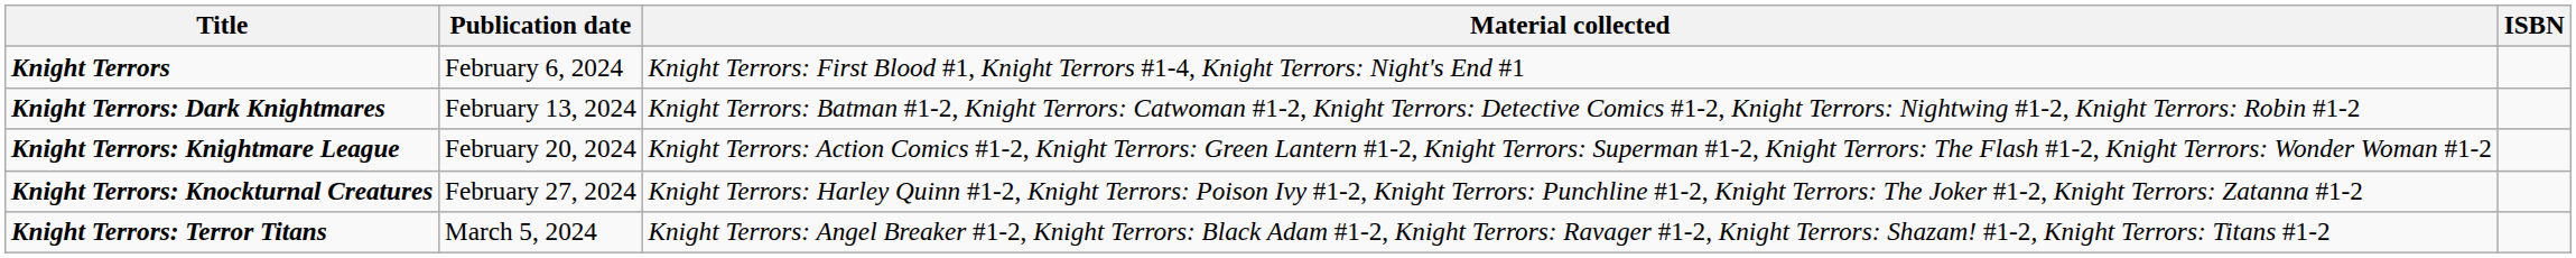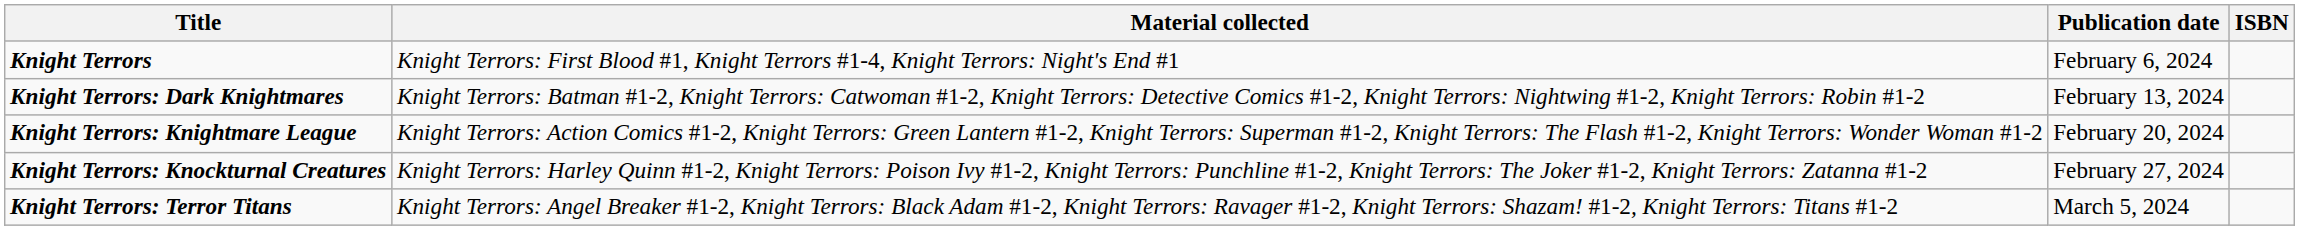 <table class="wikitable">
 <tr>
 <th>Title</th>
+<th>Material collected</th>
 <th>Publication date</th>
-<th>Material collected</th>
 <th>ISBN</th>
 </tr>
 <tr>
 <td><strong><em>Knight Terrors</em></strong></td>
+<td><em>Knight Terrors: First Blood</em> #1, <em>Knight Terrors</em> #1-4, <em>Knight Terrors: Night's End</em> #1</td>
 <td>February 6, 2024</td>
-<td><em>Knight Terrors: First Blood</em> #1, <em>Knight Terrors</em> #1-4, <em>Knight Terrors: Night's End</em> #1</td>
 <td></td>
 </tr>
 <tr>
 <td><strong><em>Knight Terrors: Dark Knightmares</em></strong></td>
+<td><em>Knight Terrors: Batman</em> #1-2, <em>Knight Terrors: Catwoman</em> #1-2, <em>Knight Terrors: Detective Comics</em> #1-2, <em>Knight Terrors: Nightwing</em> #1-2, <em>Knight Terrors: Robin</em> #1-2</td>
 <td>February 13, 2024</td>
-<td><em>Knight Terrors: Batman</em> #1-2, <em>Knight Terrors: Catwoman</em> #1-2, <em>Knight Terrors: Detective Comics</em> #1-2, <em>Knight Terrors: Nightwing</em> #1-2, <em>Knight Terrors: Robin</em> #1-2</td>
 <td></td>
 </tr>
 <tr>
 <td><strong><em>Knight Terrors: Knightmare League</em></strong></td>
+<td><em>Knight Terrors: Action Comics</em> #1-2, <em>Knight Terrors: Green Lantern</em> #1-2, <em>Knight Terrors: Superman</em> #1-2, <em>Knight Terrors: The Flash</em> #1-2, <em>Knight Terrors: Wonder Woman</em> #1-2</td>
 <td>February 20, 2024</td>
-<td><em>Knight Terrors: Action Comics</em> #1-2, <em>Knight Terrors: Green Lantern</em> #1-2, <em>Knight Terrors: Superman</em> #1-2, <em>Knight Terrors: The Flash</em> #1-2, <em>Knight Terrors: Wonder Woman</em> #1-2</td>
 <td></td>
 </tr>
 <tr>
 <td><strong><em>Knight Terrors: Knockturnal Creatures</em></strong></td>
+<td><em>Knight Terrors: Harley Quinn</em> #1-2, <em>Knight Terrors: Poison Ivy</em> #1-2, <em>Knight Terrors: Punchline</em> #1-2, <em>Knight Terrors: The Joker</em> #1-2, <em>Knight Terrors: Zatanna</em> #1-2</td>
 <td>February 27, 2024</td>
-<td><em>Knight Terrors: Harley Quinn</em> #1-2, <em>Knight Terrors: Poison Ivy</em> #1-2, <em>Knight Terrors: Punchline</em> #1-2, <em>Knight Terrors: The Joker</em> #1-2, <em>Knight Terrors: Zatanna</em> #1-2</td>
 <td></td>
 </tr>
 <tr>
 <td><strong><em>Knight Terrors: Terror Titans</em></strong></td>
+<td><em>Knight Terrors: Angel Breaker</em> #1-2, <em>Knight Terrors: Black Adam</em> #1-2, <em>Knight Terrors: Ravager</em> #1-2, <em>Knight Terrors: Shazam!</em> #1-2<em>, Knight Terrors: Titans</em> #1-2</td>
 <td>March 5, 2024</td>
-<td><em>Knight Terrors: Angel Breaker</em> #1-2, <em>Knight Terrors: Black Adam</em> #1-2, <em>Knight Terrors: Ravager</em> #1-2, <em>Knight Terrors: Shazam!</em> #1-2<em>, Knight Terrors: Titans</em> #1-2</td>
 <td></td>
 </tr>
 </table>
